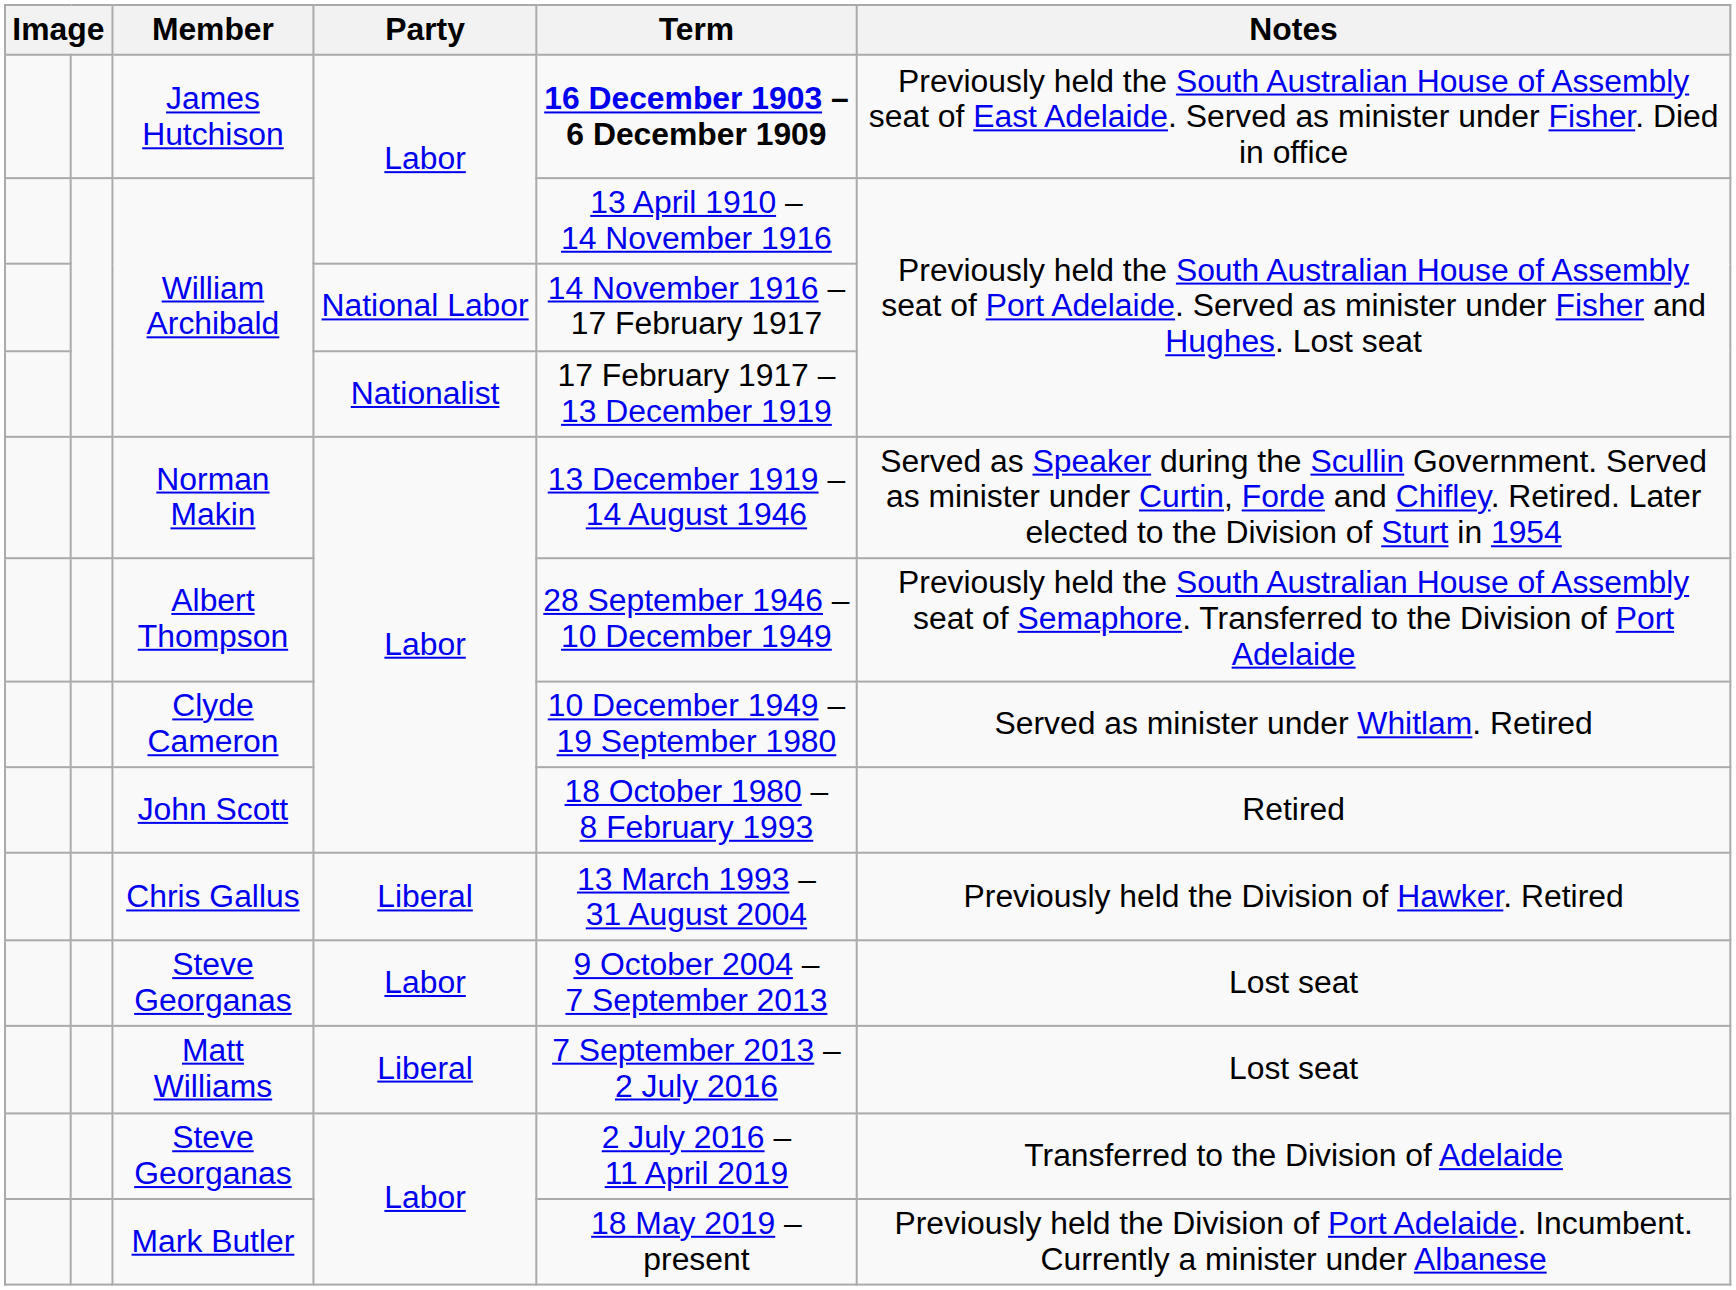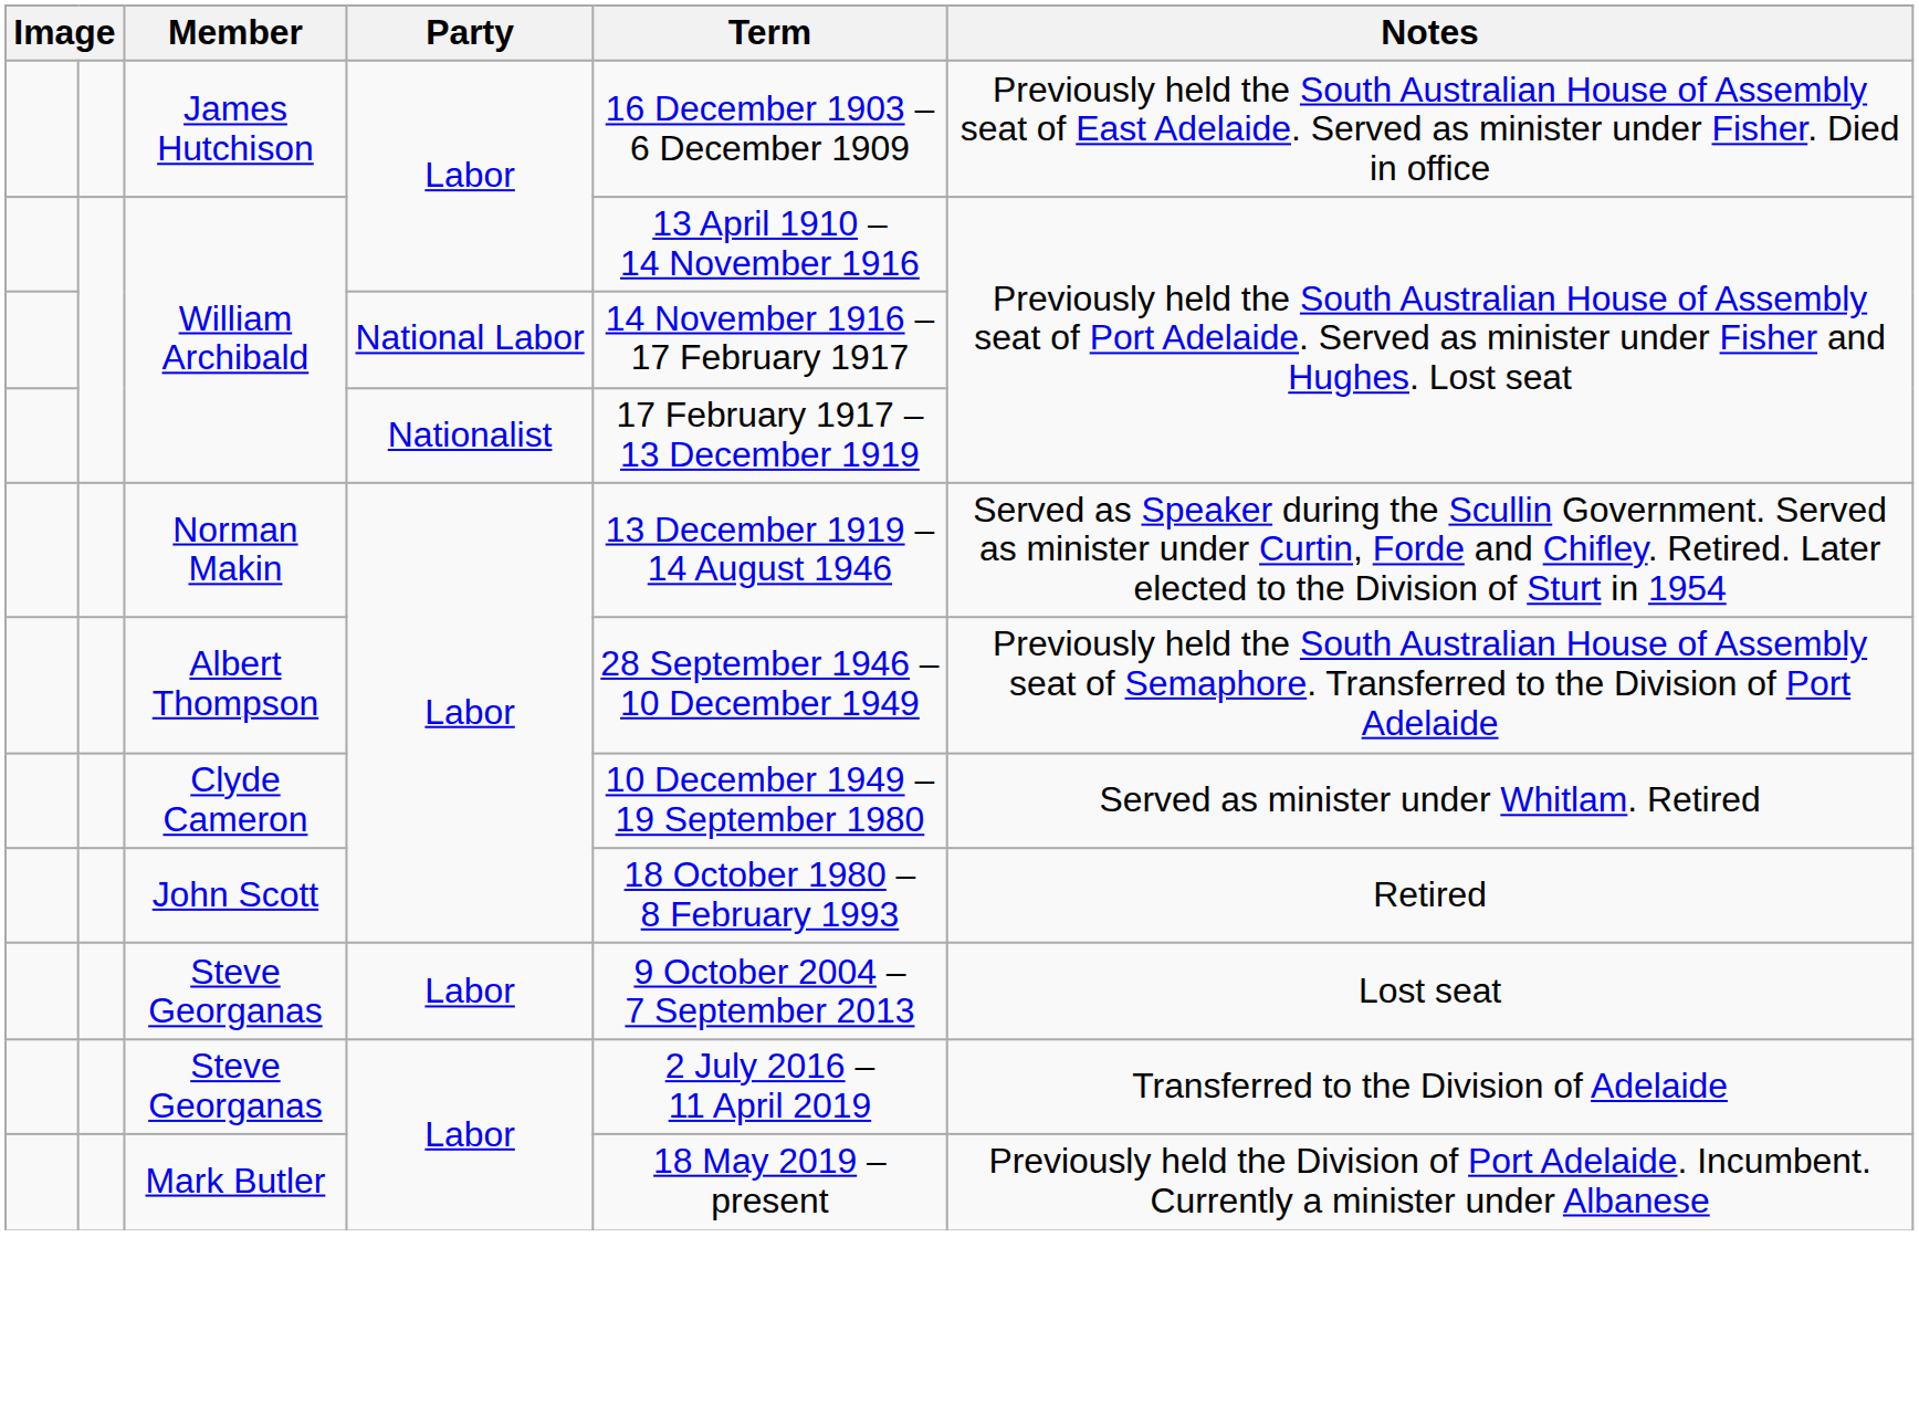 <table class=wikitable style="text-align:center">
 <tr>
 <th colspan=2>Image</th>
 <th>Member</th>
 <th>Party</th>
 <th>Term</th>
 <th>Notes</th>
 </tr>
 <tr>
 <td> </td>
 <td></td>
 <td><a href='#'>James Hutchison</a><br></td>
 <td rowspan="2"><a href='#'>Labor</a></td>
-<td nowrap><strong><a href='#'>16 December 1903</a> –<br>6 December 1909</strong></td>
+<td nowrap><a href='#'>16 December 1903</a> –<br>6 December 1909</td>
 <td>Previously held the <a href='#'>South Australian House of Assembly</a> seat of <a href='#'>East Adelaide</a>. Served as minister under <a href='#'>Fisher</a>. Died in office</td>
 </tr>
 <tr>
 <td> </td>
 <td rowspan=3></td>
 <td rowspan=3><a href='#'>William Archibald</a><br></td>
 <td nowrap><a href='#'>13 April 1910</a> –<br><a href='#'>14 November 1916</a></td>
 <td rowspan=3>Previously held the <a href='#'>South Australian House of Assembly</a> seat of <a href='#'>Port Adelaide</a>. Served as minister under <a href='#'>Fisher</a> and <a href='#'>Hughes</a>. Lost seat</td>
 </tr>
 <tr>
 <td> </td>
 <td nowrap><a href='#'>National Labor</a></td>
 <td nowrap><a href='#'>14 November 1916</a> –<br>17 February 1917</td>
 </tr>
 <tr>
 <td> </td>
 <td nowrap><a href='#'>Nationalist</a></td>
 <td nowrap>17 February 1917 –<br><a href='#'>13 December 1919</a></td>
 </tr>
 <tr>
 <td> </td>
 <td></td>
 <td><a href='#'>Norman Makin</a><br></td>
 <td rowspan="4"><a href='#'>Labor</a></td>
 <td nowrap><a href='#'>13 December 1919</a> –<br><a href='#'>14 August 1946</a></td>
 <td>Served as <a href='#'>Speaker</a> during the <a href='#'>Scullin</a> Government. Served as minister under <a href='#'>Curtin</a>, <a href='#'>Forde</a> and <a href='#'>Chifley</a>. Retired. Later elected to the Division of <a href='#'>Sturt</a> in <a href='#'>1954</a></td>
 </tr>
 <tr>
 <td> </td>
 <td></td>
 <td><a href='#'>Albert Thompson</a><br></td>
 <td nowrap><a href='#'>28 September 1946</a> –<br><a href='#'>10 December 1949</a></td>
 <td>Previously held the <a href='#'>South Australian House of Assembly</a> seat of <a href='#'>Semaphore</a>. Transferred to the Division of <a href='#'>Port Adelaide</a></td>
 </tr>
 <tr>
 <td> </td>
 <td></td>
 <td><a href='#'>Clyde Cameron</a><br></td>
 <td nowrap><a href='#'>10 December 1949</a> –<br><a href='#'>19 September 1980</a></td>
 <td>Served as minister under <a href='#'>Whitlam</a>. Retired</td>
 </tr>
 <tr>
 <td> </td>
 <td></td>
 <td><a href='#'>John Scott</a><br></td>
 <td nowrap><a href='#'>18 October 1980</a> –<br><a href='#'>8 February 1993</a></td>
 <td>Retired</td>
 </tr>
 <tr>
 <td> </td>
 <td></td>
-<td><a href='#'>Chris Gallus</a><br></td>
-<td><a href='#'>Liberal</a></td>
-<td nowrap><a href='#'>13 March 1993</a> –<br><a href='#'>31 August 2004</a></td>
-<td>Previously held the Division of <a href='#'>Hawker</a>. Retired</td>
-</tr>
-<tr>
-<td> </td>
-<td></td>
 <td><a href='#'>Steve Georganas</a><br></td>
 <td><a href='#'>Labor</a></td>
 <td nowrap><a href='#'>9 October 2004</a> –<br><a href='#'>7 September 2013</a></td>
-<td>Lost seat</td>
-</tr>
-<tr>
-<td> </td>
-<td></td>
-<td><a href='#'>Matt Williams</a><br></td>
-<td><a href='#'>Liberal</a></td>
-<td nowrap><a href='#'>7 September 2013</a> –<br><a href='#'>2 July 2016</a></td>
 <td>Lost seat</td>
 </tr>
 <tr>
 <td> </td>
 <td></td>
 <td><a href='#'>Steve Georganas</a><br></td>
 <td rowspan="2"><a href='#'>Labor</a></td>
 <td nowrap><a href='#'>2 July 2016</a> –<br><a href='#'>11 April 2019</a></td>
 <td>Transferred to the Division of <a href='#'>Adelaide</a></td>
 </tr>
 <tr>
 <td> </td>
 <td></td>
 <td><a href='#'>Mark Butler</a><br></td>
 <td nowrap><a href='#'>18 May 2019</a> –<br>present</td>
 <td>Previously held the Division of <a href='#'>Port Adelaide</a>. Incumbent. Currently a minister under <a href='#'>Albanese</a></td>
 </tr>
 </table>
